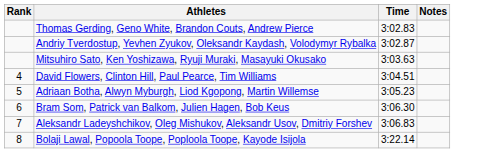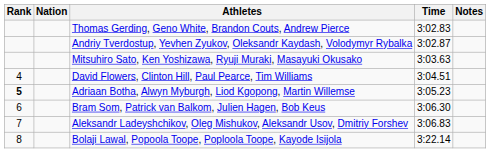 <table class="wikitable sortable" style="text-align:center">
 <tr>
 <th>Rank</th>
+<th>Nation</th>
 <th>Athletes</th>
 <th>Time</th>
 <th>Notes</th>
 </tr>
 <tr>
 <td></td>
+<td align=left></td>
 <td align=left><a href='#'>Thomas Gerding</a>, <a href='#'>Geno White</a>, <a href='#'>Brandon Couts</a>, <a href='#'>Andrew Pierce</a></td>
 <td>3:02.83</td>
 <td></td>
 </tr>
 <tr>
 <td></td>
+<td align=left></td>
 <td align=left><a href='#'>Andriy Tverdostup</a>, <a href='#'>Yevhen Zyukov</a>, <a href='#'>Oleksandr Kaydash</a>, <a href='#'>Volodymyr Rybalka</a></td>
 <td>3:02.87</td>
 <td></td>
 </tr>
 <tr>
 <td></td>
+<td align=left></td>
 <td align=left><a href='#'>Mitsuhiro Sato</a>, <a href='#'>Ken Yoshizawa</a>, <a href='#'>Ryuji Muraki</a>, <a href='#'>Masayuki Okusako</a></td>
 <td>3:03.63</td>
 <td></td>
 </tr>
 <tr>
 <td>4</td>
+<td align=left></td>
 <td align=left><a href='#'>David Flowers</a>, <a href='#'>Clinton Hill</a>, <a href='#'>Paul Pearce</a>, <a href='#'>Tim Williams</a></td>
 <td>3:04.51</td>
 <td></td>
 </tr>
 <tr>
-<td>5</td>
+<td><strong>5</strong></td>
+<td align=left></td>
 <td align=left><a href='#'>Adriaan Botha</a>, <a href='#'>Alwyn Myburgh</a>, <a href='#'>Liod Kgopong</a>, <a href='#'>Martin Willemse</a></td>
 <td>3:05.23</td>
 <td></td>
 </tr>
 <tr>
 <td>6</td>
+<td align=left></td>
 <td align=left><a href='#'>Bram Som</a>, <a href='#'>Patrick van Balkom</a>, <a href='#'>Julien Hagen</a>, <a href='#'>Bob Keus</a></td>
 <td>3:06.30</td>
 <td></td>
 </tr>
 <tr>
 <td>7</td>
+<td align=left></td>
 <td align=left><a href='#'>Aleksandr Ladeyshchikov</a>, <a href='#'>Oleg Mishukov</a>, <a href='#'>Aleksandr Usov</a>, <a href='#'>Dmitriy Forshev</a></td>
 <td>3:06.83</td>
 <td></td>
 </tr>
 <tr>
 <td>8</td>
+<td align=left></td>
 <td align=left><a href='#'>Bolaji Lawal</a>, <a href='#'>Popoola Toope</a>, <a href='#'>Poploola Toope</a>, <a href='#'>Kayode Isijola</a></td>
 <td>3:22.14</td>
 <td></td>
 </tr>
 </table>
